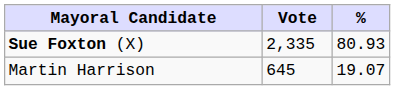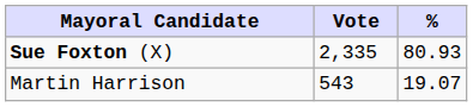 <table class="wikitable">
 <tr>
 <th style="background:#ddf; width:200px;">Mayoral Candidate</th>
 <th style="background:#ddf; width:50px;">Vote</th>
 <th style="background:#ddf; width:30px;">%</th>
 </tr>
 <tr>
 <td><strong>Sue Foxton</strong> (X)</td>
 <td>2,335</td>
 <td>80.93</td>
 </tr>
 <tr>
 <td>Martin Harrison</td>
-<td>645</td>
+<td>543</td>
 <td>19.07</td>
 </tr>
 </table>
